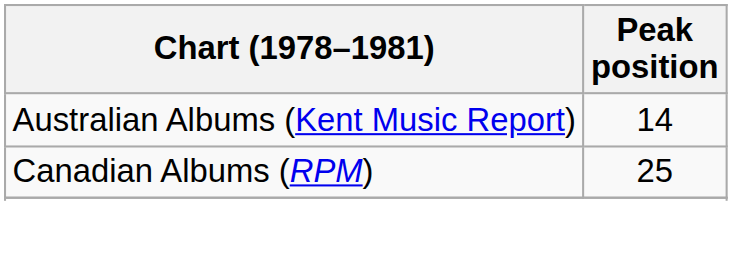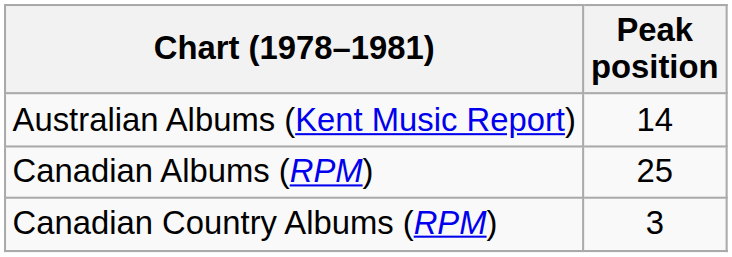 <table class="wikitable sortable">
 <tr>
 <th scope="col">Chart (1978–1981)</th>
 <th scope="col">Peak<br>position</th>
 </tr>
 <tr>
 <td>Australian Albums (<a href='#'>Kent Music Report</a>)</td>
 <td align="center">14</td>
 </tr>
 <tr>
 <td>Canadian Albums (<em><a href='#'>RPM</a></em>)</td>
 <td align="center">25</td>
 </tr>
 <tr>
+<td>Canadian Country Albums (<em><a href='#'>RPM</a></em>)</td>
+<td align="center">3</td>
+</tr>
+<tr>
 </tr>
 <tr>
 </tr>
 </table>
